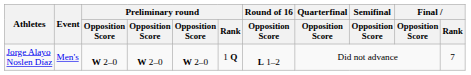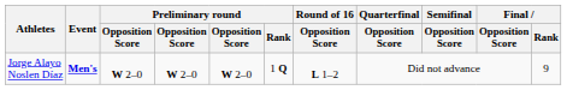 <table class=wikitable style=font-size:90%;text-align:center>
 <tr>
 <th rowspan=2>Athletes</th>
 <th rowspan=2>Event</th>
 <th colspan=4>Preliminary round</th>
 <th>Round of 16</th>
 <th>Quarterfinal</th>
 <th>Semifinal</th>
 <th colspan=2>Final / </th>
 </tr>
 <tr style=font-size:95%>
 <th>Opposition<br>Score</th>
 <th>Opposition<br>Score</th>
 <th>Opposition<br>Score</th>
 <th>Rank</th>
 <th>Opposition<br>Score</th>
 <th>Opposition<br>Score</th>
 <th>Opposition<br>Score</th>
 <th>Opposition<br>Score</th>
 <th>Rank</th>
 </tr>
 <tr>
 <td align=left><a href='#'>Jorge Alayo</a><br><a href='#'>Noslen Díaz</a></td>
-<td align="left"><a href='#'>Men's</a></td>
+<td align="left"><strong><a href='#'>Men's</a></strong></td>
 <td><br><strong>W</strong> 2–0</td>
 <td><br><strong>W</strong> 2–0</td>
 <td><br><strong>W</strong> 2–0</td>
 <td>1 <strong>Q</strong></td>
 <td><br><strong>L</strong> 1–2</td>
 <td colspan=3>Did not advance</td>
-<td>7</td>
+<td>9</td>
 </tr>
 </table>
